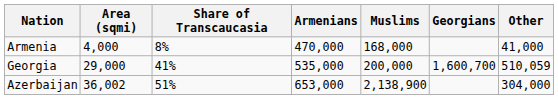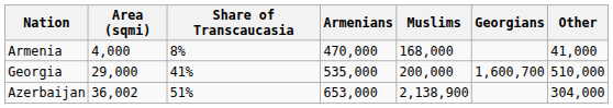 <table class="wikitable sortable">
 <tr>
 <th>Nation</th>
 <th>Area (<strong>sqmi)</strong></th>
 <th>Share of Transcaucasia</th>
 <th>Armenians</th>
 <th>Muslims</th>
 <th>Georgians</th>
 <th>Other</th>
 </tr>
 <tr>
 <td> Armenia</td>
 <td>4,000</td>
 <td>8%</td>
 <td>470,000</td>
 <td>168,000</td>
 <td></td>
 <td>41,000</td>
 </tr>
 <tr>
 <td> Georgia</td>
 <td>29,000</td>
 <td>41%</td>
 <td>535,000</td>
 <td>200,000</td>
 <td>1,600,700</td>
-<td>510,059</td>
+<td>510,000</td>
 </tr>
 <tr>
 <td> Azerbaijan</td>
 <td>36,002</td>
 <td>51%</td>
 <td>653,000</td>
 <td>2,138,900</td>
 <td></td>
 <td>304,000</td>
 </tr>
 </table>
